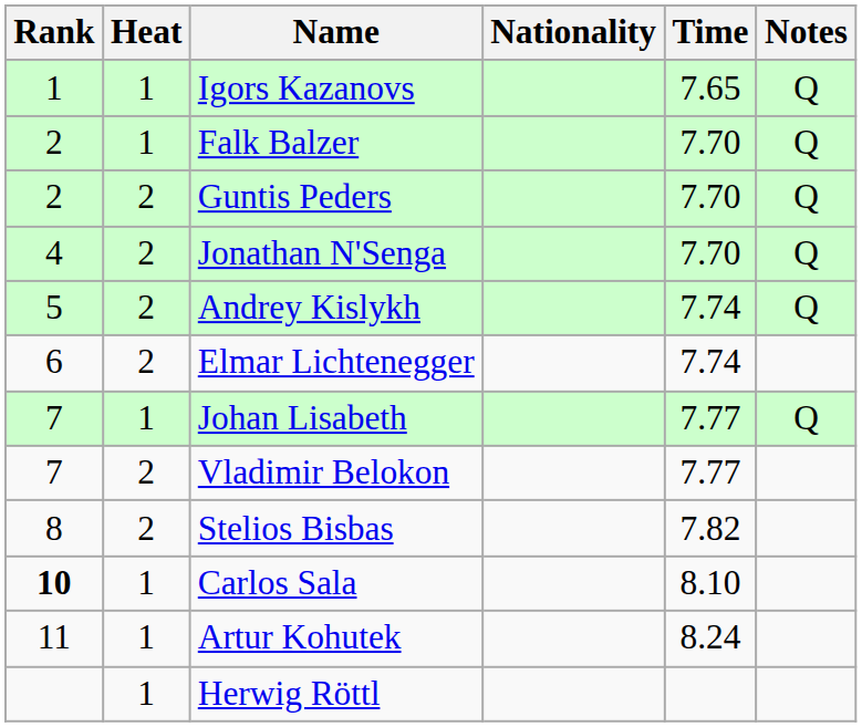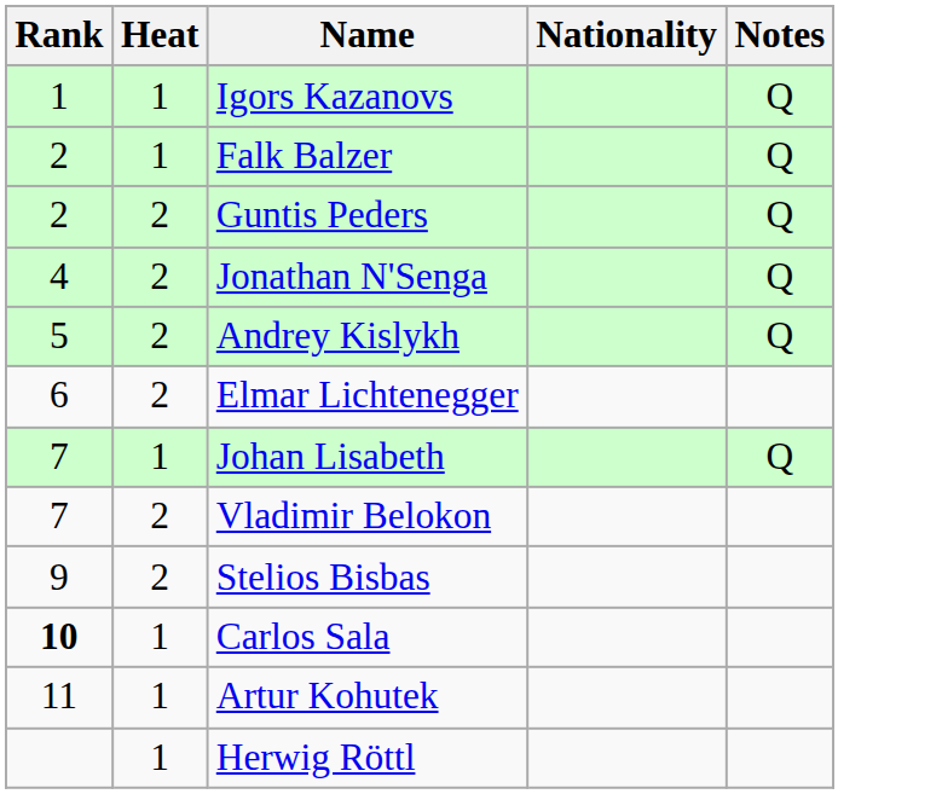 <table class="wikitable sortable" style="text-align:center">
 <tr>
 <th>Rank</th>
 <th>Heat</th>
 <th>Name</th>
 <th>Nationality</th>
-<th>Time</th>
 <th>Notes</th>
 </tr>
 <tr bgcolor=ccffcc>
 <td>1</td>
 <td>1</td>
 <td align="left"><a href='#'>Igors Kazanovs</a></td>
 <td align=left></td>
-<td>7.65</td>
 <td>Q</td>
 </tr>
 <tr bgcolor=ccffcc>
 <td>2</td>
 <td>1</td>
 <td align="left"><a href='#'>Falk Balzer</a></td>
 <td align=left></td>
-<td>7.70</td>
 <td>Q</td>
 </tr>
 <tr bgcolor=ccffcc>
 <td>2</td>
 <td>2</td>
 <td align="left"><a href='#'>Guntis Peders</a></td>
 <td align=left></td>
-<td>7.70</td>
 <td>Q</td>
 </tr>
 <tr bgcolor=ccffcc>
 <td>4</td>
 <td>2</td>
 <td align="left"><a href='#'>Jonathan N'Senga</a></td>
 <td align=left></td>
-<td>7.70</td>
 <td>Q</td>
 </tr>
 <tr bgcolor=ccffcc>
 <td>5</td>
 <td>2</td>
 <td align="left"><a href='#'>Andrey Kislykh</a></td>
 <td align=left></td>
-<td>7.74</td>
 <td>Q</td>
 </tr>
 <tr>
 <td>6</td>
 <td>2</td>
 <td align="left"><a href='#'>Elmar Lichtenegger</a></td>
 <td align=left></td>
-<td>7.74</td>
 <td></td>
 </tr>
 <tr bgcolor=ccffcc>
 <td>7</td>
 <td>1</td>
 <td align="left"><a href='#'>Johan Lisabeth</a></td>
 <td align=left></td>
-<td>7.77</td>
 <td>Q</td>
 </tr>
 <tr>
 <td>7</td>
 <td>2</td>
 <td align="left"><a href='#'>Vladimir Belokon</a></td>
 <td align=left></td>
-<td>7.77</td>
 <td></td>
 </tr>
 <tr>
-<td>8</td>
+<td>9</td>
 <td>2</td>
 <td align="left"><a href='#'>Stelios Bisbas</a></td>
 <td align=left></td>
-<td>7.82</td>
 <td></td>
 </tr>
 <tr>
 <td><strong>10</strong></td>
 <td>1</td>
 <td align="left"><a href='#'>Carlos Sala</a></td>
 <td align=left></td>
-<td>8.10</td>
 <td></td>
 </tr>
 <tr>
 <td>11</td>
 <td>1</td>
 <td align="left"><a href='#'>Artur Kohutek</a></td>
 <td align=left></td>
-<td>8.24</td>
 <td></td>
 </tr>
 <tr>
 <td></td>
 <td>1</td>
 <td align="left"><a href='#'>Herwig Röttl</a></td>
 <td align=left></td>
 <td></td>
-<td></td>
 </tr>
 </table>
